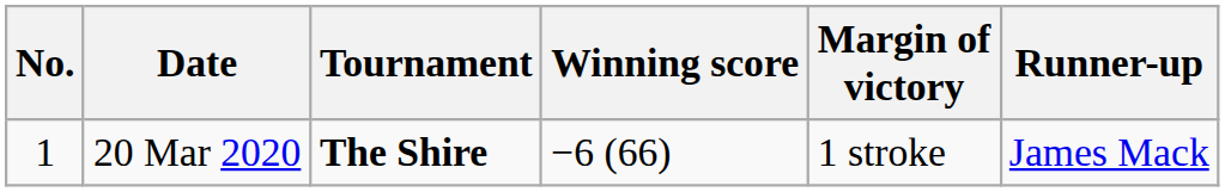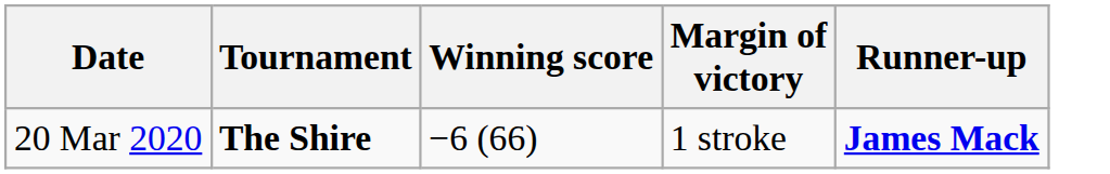 <table class="wikitable" style="font-size:95%;">
 <tr>
-<th>No.</th>
 <th>Date</th>
 <th>Tournament</th>
 <th>Winning score</th>
 <th>Margin of<br>victory</th>
 <th>Runner-up</th>
 </tr>
 <tr>
-<td align=center>1</td>
 <td align=right>20 Mar <a href='#'>2020</a></td>
 <td><strong>The Shire</strong></td>
 <td>−6 (66)</td>
 <td>1 stroke</td>
-<td> <a href='#'>James Mack</a></td>
+<td><strong> <a href='#'>James Mack</a></strong></td>
 </tr>
 </table>
